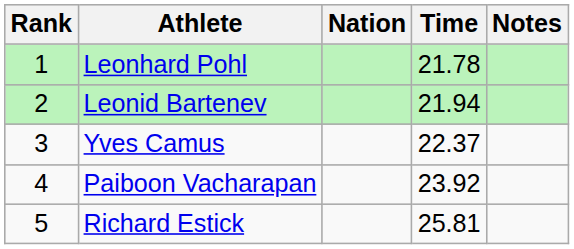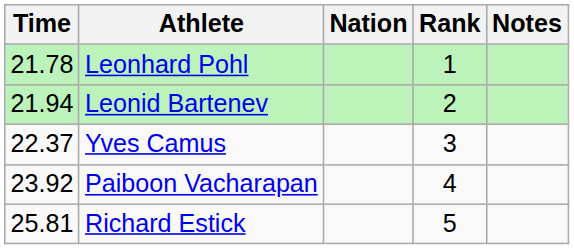 <table class="wikitable sortable" style="text-align:center">
 <tr>
-<th>Rank</th>
+<th>Time</th>
 <th>Athlete</th>
 <th>Nation</th>
-<th>Time</th>
+<th>Rank</th>
 <th>Notes</th>
 </tr>
 <tr bgcolor=bbf3bb>
-<td>1</td>
+<td>21.78</td>
 <td align=left><a href='#'>Leonhard Pohl</a></td>
 <td align=left></td>
-<td>21.78</td>
+<td>1</td>
 <td></td>
 </tr>
 <tr bgcolor=bbf3bb>
-<td>2</td>
+<td>21.94</td>
 <td align=left><a href='#'>Leonid Bartenev</a></td>
 <td align=left></td>
-<td>21.94</td>
+<td>2</td>
 <td></td>
 </tr>
 <tr>
-<td>3</td>
+<td>22.37</td>
 <td align=left><a href='#'>Yves Camus</a></td>
 <td align=left></td>
-<td>22.37</td>
+<td>3</td>
 <td></td>
 </tr>
 <tr>
-<td>4</td>
+<td>23.92</td>
 <td align=left><a href='#'>Paiboon Vacharapan</a></td>
 <td align=left></td>
-<td>23.92</td>
+<td>4</td>
 <td></td>
 </tr>
 <tr>
-<td>5</td>
+<td>25.81</td>
 <td align=left><a href='#'>Richard Estick</a></td>
 <td align=left></td>
-<td>25.81</td>
+<td>5</td>
 <td></td>
 </tr>
 </table>
